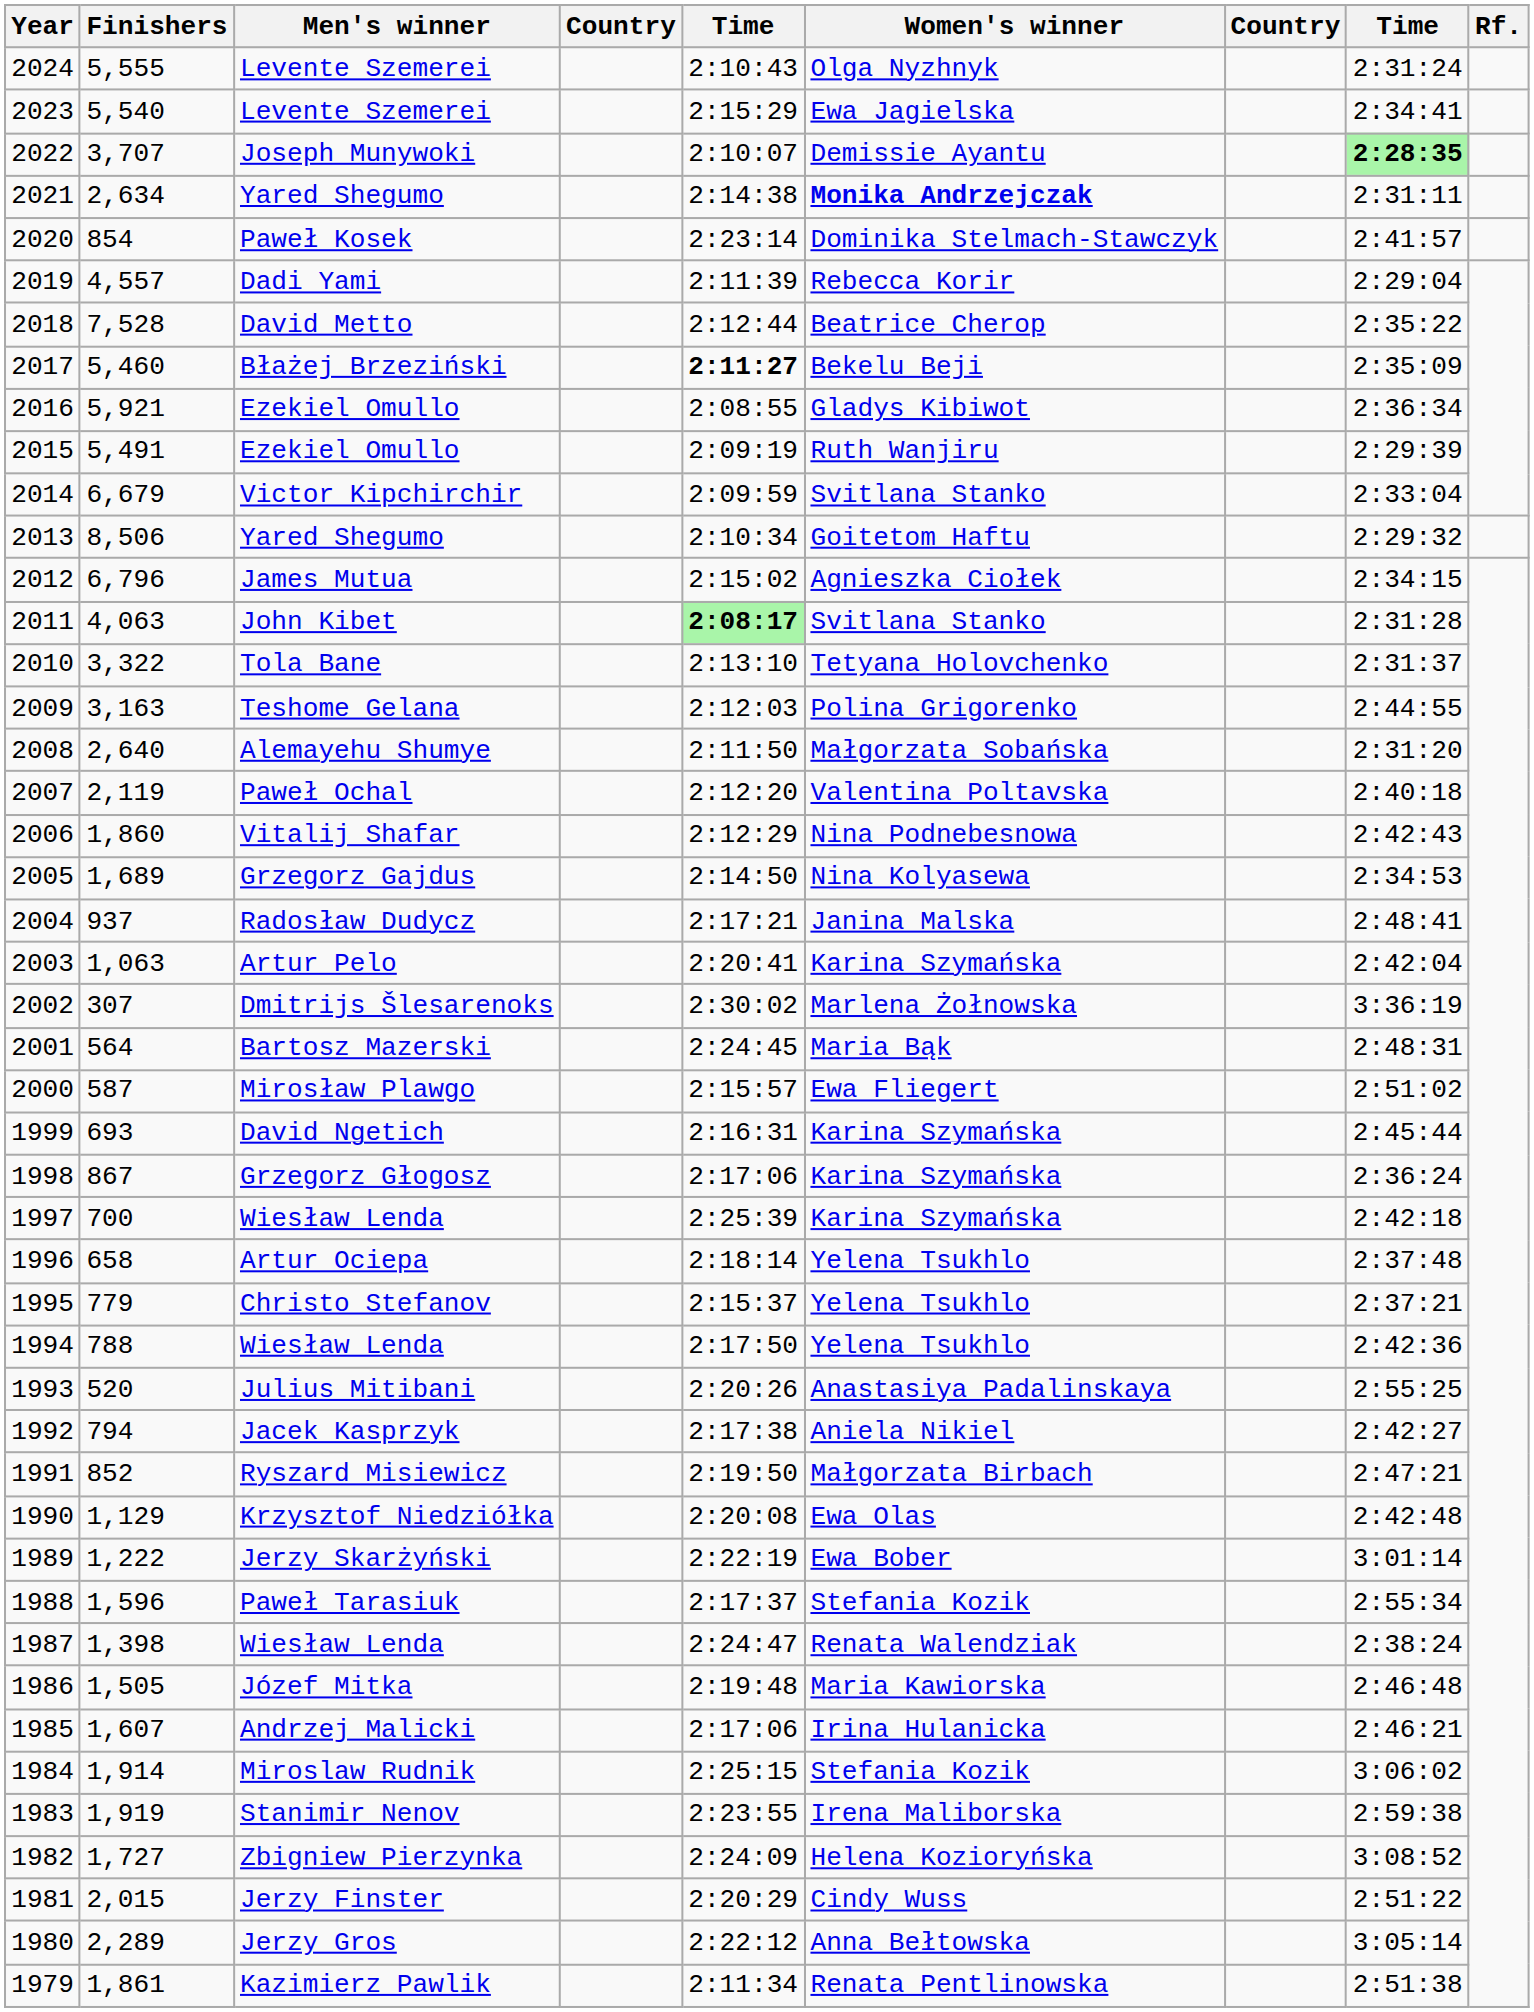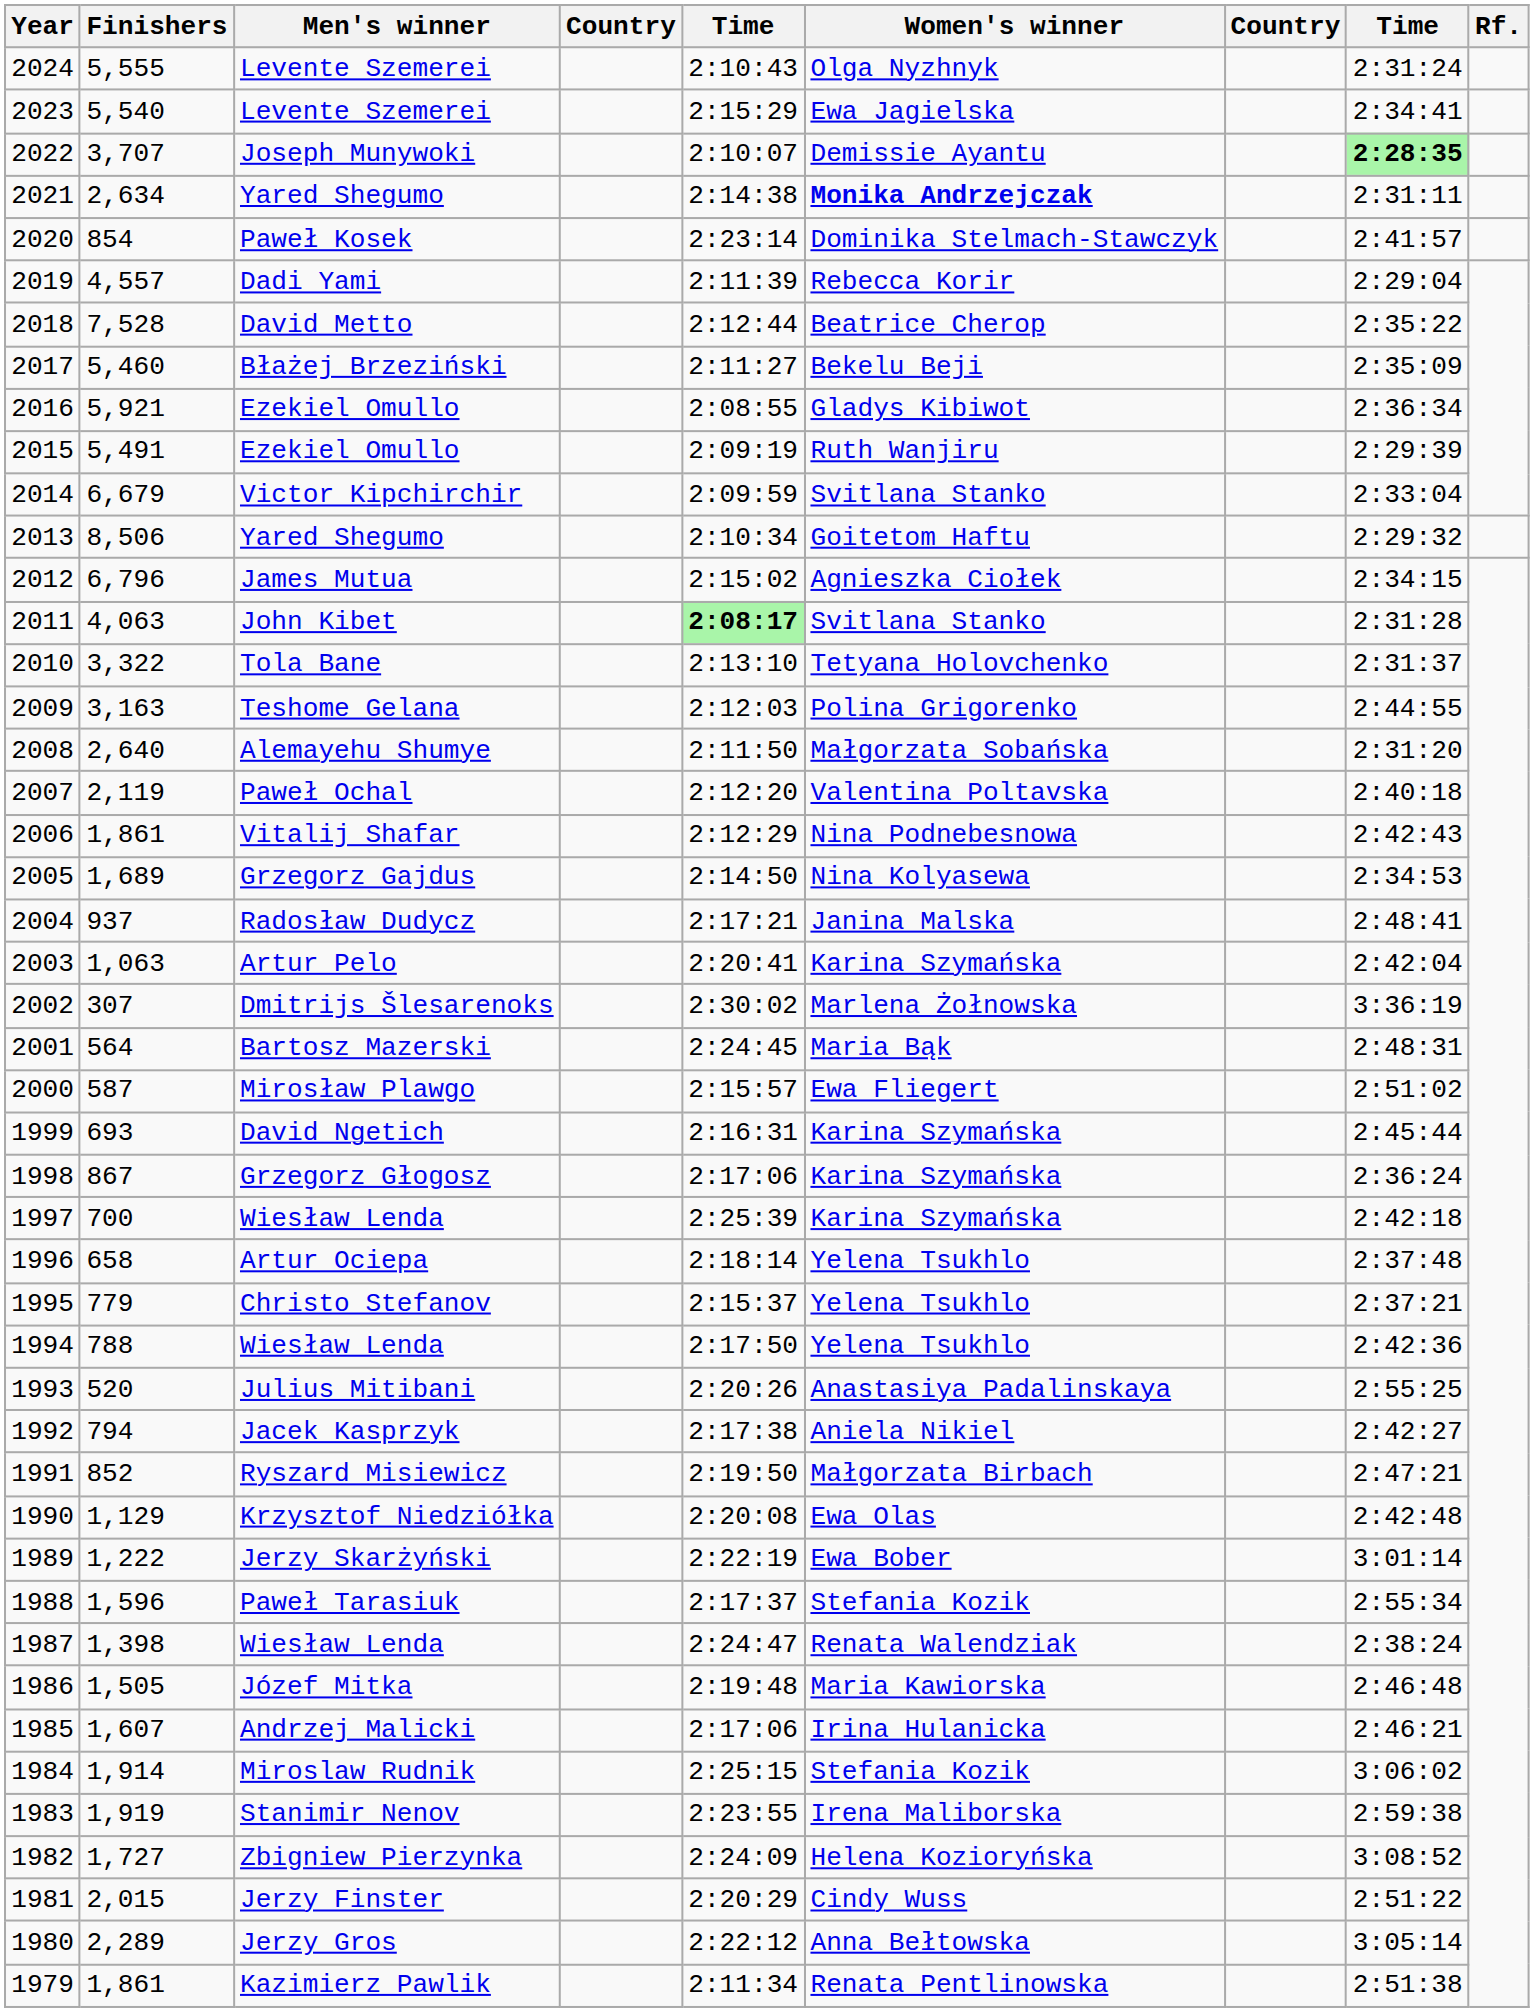 <table class="wikitable sortable">
 <tr>
 <th>Year</th>
 <th>Finishers</th>
 <th>Men's winner</th>
 <th>Country</th>
 <th>Time</th>
 <th>Women's winner</th>
 <th>Country</th>
 <th>Time</th>
 <th class="unsortable">Rf.</th>
 </tr>
 <tr>
 <td align="center">2024</td>
 <td>5,555</td>
 <td><a href='#'>Levente Szemerei</a></td>
 <td></td>
 <td>2:10:43</td>
 <td><a href='#'>Olga Nyzhnyk</a></td>
 <td></td>
 <td>2:31:24</td>
 <td></td>
 </tr>
 <tr>
 <td align="center">2023</td>
 <td>5,540</td>
 <td><a href='#'>Levente Szemerei</a></td>
 <td></td>
 <td>2:15:29</td>
 <td><a href='#'>Ewa Jagielska</a></td>
 <td></td>
 <td>2:34:41</td>
 <td></td>
 </tr>
 <tr>
 <td align="center">2022</td>
 <td>3,707</td>
 <td><a href='#'>Joseph Munywoki</a></td>
 <td></td>
 <td>2:10:07 </td>
 <td><a href='#'>Demissie Ayantu</a></td>
 <td></td>
 <td bgcolor=#A9F5A9><strong>2:28:35</strong> </td>
 <td></td>
 </tr>
 <tr>
 <td align="center">2021</td>
 <td>2,634</td>
 <td><a href='#'>Yared Shegumo</a></td>
 <td></td>
 <td>2:14:38 </td>
 <td><strong><a href='#'>Monika Andrzejczak</a></strong></td>
 <td></td>
 <td>2:31:11 </td>
 <td></td>
 </tr>
 <tr>
 <td align="center">2020</td>
 <td>854</td>
 <td><a href='#'>Paweł Kosek</a></td>
 <td></td>
 <td>2:23:14</td>
 <td><a href='#'>Dominika Stelmach-Stawczyk</a></td>
 <td></td>
 <td>2:41:57</td>
 <td></td>
 </tr>
 <tr>
 <td align="center">2019</td>
 <td>4,557</td>
 <td><a href='#'>Dadi Yami</a></td>
 <td></td>
 <td>2:11:39</td>
 <td><a href='#'>Rebecca Korir</a></td>
 <td></td>
 <td>2:29:04</td>
 </tr>
 <tr>
 <td align="center">2018</td>
 <td>7,528</td>
 <td><a href='#'>David Metto</a></td>
 <td></td>
 <td>2:12:44</td>
 <td><a href='#'>Beatrice Cherop</a></td>
 <td></td>
 <td>2:35:22</td>
 </tr>
 <tr>
 <td align="center">2017</td>
 <td>5,460</td>
 <td><a href='#'>Błażej Brzeziński</a></td>
 <td></td>
-<td><strong>2:11:27</strong></td>
+<td>2:11:27</td>
 <td><a href='#'>Bekelu Beji</a></td>
 <td></td>
 <td>2:35:09</td>
 </tr>
 <tr>
 <td align="center">2016</td>
 <td>5,921</td>
 <td><a href='#'>Ezekiel Omullo</a></td>
 <td></td>
 <td>2:08:55</td>
 <td><a href='#'>Gladys Kibiwot</a></td>
 <td></td>
 <td>2:36:34</td>
 </tr>
 <tr>
 <td align="center">2015</td>
 <td>5,491</td>
 <td><a href='#'>Ezekiel Omullo</a></td>
 <td></td>
 <td>2:09:19</td>
 <td><a href='#'>Ruth Wanjiru</a></td>
 <td></td>
 <td>2:29:39</td>
 </tr>
 <tr>
 <td align="center">2014</td>
 <td>6,679</td>
 <td><a href='#'>Victor Kipchirchir</a></td>
 <td></td>
 <td>2:09:59</td>
 <td><a href='#'>Svitlana Stanko</a></td>
 <td></td>
 <td>2:33:04</td>
 </tr>
 <tr>
 <td align="center">2013</td>
 <td>8,506</td>
 <td><a href='#'>Yared Shegumo</a></td>
 <td></td>
 <td>2:10:34</td>
 <td><a href='#'>Goitetom Haftu</a></td>
 <td></td>
 <td>2:29:32</td>
 <td></td>
 </tr>
 <tr>
 <td align="center">2012</td>
 <td>6,796</td>
 <td><a href='#'>James Mutua</a></td>
 <td></td>
 <td>2:15:02</td>
 <td><a href='#'>Agnieszka Ciołek</a></td>
 <td></td>
 <td>2:34:15</td>
 </tr>
 <tr>
 <td align="center">2011</td>
 <td>4,063</td>
 <td><a href='#'>John Kibet</a></td>
 <td></td>
 <td bgcolor=#A9F5A9><strong>2:08:17</strong></td>
 <td><a href='#'>Svitlana Stanko</a></td>
 <td></td>
 <td>2:31:28</td>
 </tr>
 <tr>
 <td align="center">2010</td>
 <td>3,322</td>
 <td><a href='#'>Tola Bane</a></td>
 <td></td>
 <td>2:13:10</td>
 <td><a href='#'>Tetyana Holovchenko</a></td>
 <td></td>
 <td>2:31:37</td>
 </tr>
 <tr>
 <td align="center">2009</td>
 <td>3,163</td>
 <td><a href='#'>Teshome Gelana</a></td>
 <td></td>
 <td>2:12:03</td>
 <td><a href='#'>Polina Grigorenko</a></td>
 <td></td>
 <td>2:44:55</td>
 </tr>
 <tr>
 <td align="center">2008</td>
 <td>2,640</td>
 <td><a href='#'>Alemayehu Shumye</a></td>
 <td></td>
 <td>2:11:50</td>
 <td><a href='#'>Małgorzata Sobańska</a></td>
 <td></td>
 <td>2:31:20</td>
 </tr>
 <tr>
 <td align="center">2007</td>
 <td>2,119</td>
 <td><a href='#'>Paweł Ochal</a></td>
 <td></td>
 <td>2:12:20</td>
 <td><a href='#'>Valentina Poltavska</a></td>
 <td></td>
 <td>2:40:18</td>
 </tr>
 <tr>
 <td align="center">2006</td>
-<td>1,860</td>
+<td>1,861</td>
 <td><a href='#'>Vitalij Shafar</a></td>
 <td></td>
 <td>2:12:29</td>
 <td><a href='#'>Nina Podnebesnowa</a></td>
 <td></td>
 <td>2:42:43</td>
 </tr>
 <tr>
 <td align="center">2005</td>
 <td>1,689</td>
 <td><a href='#'>Grzegorz Gajdus</a></td>
 <td></td>
 <td>2:14:50</td>
 <td><a href='#'>Nina Kolyasewa</a></td>
 <td></td>
 <td>2:34:53</td>
 </tr>
 <tr>
 <td align="center">2004</td>
 <td>937</td>
 <td><a href='#'>Radosław Dudycz</a></td>
 <td></td>
 <td>2:17:21</td>
 <td><a href='#'>Janina Malska</a></td>
 <td></td>
 <td>2:48:41</td>
 </tr>
 <tr>
 <td align="center">2003</td>
 <td>1,063</td>
 <td><a href='#'>Artur Pelo</a></td>
 <td></td>
 <td>2:20:41</td>
 <td><a href='#'>Karina Szymańska</a></td>
 <td></td>
 <td>2:42:04</td>
 </tr>
 <tr>
 <td align="center">2002</td>
 <td>307</td>
 <td><a href='#'>Dmitrijs Šlesarenoks</a></td>
 <td></td>
 <td>2:30:02</td>
 <td><a href='#'>Marlena Żołnowska</a></td>
 <td></td>
 <td>3:36:19</td>
 </tr>
 <tr>
 <td align="center">2001</td>
 <td>564</td>
 <td><a href='#'>Bartosz Mazerski</a></td>
 <td></td>
 <td>2:24:45</td>
 <td><a href='#'>Maria Bąk</a></td>
 <td></td>
 <td>2:48:31</td>
 </tr>
 <tr>
 <td align="center">2000</td>
 <td>587</td>
 <td><a href='#'>Mirosław Plawgo</a></td>
 <td></td>
 <td>2:15:57</td>
 <td><a href='#'>Ewa Fliegert</a></td>
 <td></td>
 <td>2:51:02</td>
 </tr>
 <tr>
 <td align="center">1999</td>
 <td>693</td>
 <td><a href='#'>David Ngetich</a></td>
 <td></td>
 <td>2:16:31</td>
 <td><a href='#'>Karina Szymańska</a></td>
 <td></td>
 <td>2:45:44</td>
 </tr>
 <tr>
 <td align="center">1998</td>
 <td>867</td>
 <td><a href='#'>Grzegorz Głogosz</a></td>
 <td></td>
 <td>2:17:06</td>
 <td><a href='#'>Karina Szymańska</a></td>
 <td></td>
 <td>2:36:24</td>
 </tr>
 <tr>
 <td align="center">1997</td>
 <td>700</td>
 <td><a href='#'>Wiesław Lenda</a></td>
 <td></td>
 <td>2:25:39</td>
 <td><a href='#'>Karina Szymańska</a></td>
 <td></td>
 <td>2:42:18</td>
 </tr>
 <tr>
 <td align="center">1996</td>
 <td>658</td>
 <td><a href='#'>Artur Ociepa</a></td>
 <td></td>
 <td>2:18:14</td>
 <td><a href='#'>Yelena Tsukhlo</a></td>
 <td></td>
 <td>2:37:48</td>
 </tr>
 <tr>
 <td align="center">1995</td>
 <td>779</td>
 <td><a href='#'>Christo Stefanov</a></td>
 <td></td>
 <td>2:15:37</td>
 <td><a href='#'>Yelena Tsukhlo</a></td>
 <td></td>
 <td>2:37:21</td>
 </tr>
 <tr>
 <td align="center">1994</td>
 <td>788</td>
 <td><a href='#'>Wiesław Lenda</a></td>
 <td></td>
 <td>2:17:50</td>
 <td><a href='#'>Yelena Tsukhlo</a></td>
 <td></td>
 <td>2:42:36</td>
 </tr>
 <tr>
 <td align="center">1993</td>
 <td>520</td>
 <td><a href='#'>Julius Mitibani</a></td>
 <td></td>
 <td>2:20:26</td>
 <td><a href='#'>Anastasiya Padalinskaya</a></td>
 <td></td>
 <td>2:55:25</td>
 </tr>
 <tr>
 <td align="center">1992</td>
 <td>794</td>
 <td><a href='#'>Jacek Kasprzyk</a></td>
 <td></td>
 <td>2:17:38</td>
 <td><a href='#'>Aniela Nikiel</a></td>
 <td></td>
 <td>2:42:27</td>
 </tr>
 <tr>
 <td align="center">1991</td>
 <td>852</td>
 <td><a href='#'>Ryszard Misiewicz</a></td>
 <td></td>
 <td>2:19:50</td>
 <td><a href='#'>Małgorzata Birbach</a></td>
 <td></td>
 <td>2:47:21</td>
 </tr>
 <tr>
 <td align="center">1990</td>
 <td>1,129</td>
 <td><a href='#'>Krzysztof Niedziółka</a></td>
 <td></td>
 <td>2:20:08</td>
 <td><a href='#'>Ewa Olas</a></td>
 <td></td>
 <td>2:42:48</td>
 </tr>
 <tr>
 <td align="center">1989</td>
 <td>1,222</td>
 <td><a href='#'>Jerzy Skarżyński</a></td>
 <td></td>
 <td>2:22:19</td>
 <td><a href='#'>Ewa Bober</a></td>
 <td></td>
 <td>3:01:14</td>
 </tr>
 <tr>
 <td align="center">1988</td>
 <td>1,596</td>
 <td><a href='#'>Paweł Tarasiuk</a></td>
 <td></td>
 <td>2:17:37</td>
 <td><a href='#'>Stefania Kozik</a></td>
 <td></td>
 <td>2:55:34</td>
 </tr>
 <tr>
 <td align="center">1987</td>
 <td>1,398</td>
 <td><a href='#'>Wiesław Lenda</a></td>
 <td></td>
 <td>2:24:47</td>
 <td><a href='#'>Renata Walendziak</a></td>
 <td></td>
 <td>2:38:24</td>
 </tr>
 <tr>
 <td align="center">1986</td>
 <td>1,505</td>
 <td><a href='#'>Józef Mitka</a></td>
 <td></td>
 <td>2:19:48</td>
 <td><a href='#'>Maria Kawiorska</a></td>
 <td></td>
 <td>2:46:48</td>
 </tr>
 <tr>
 <td align="center">1985</td>
 <td>1,607</td>
 <td><a href='#'>Andrzej Malicki</a></td>
 <td></td>
 <td>2:17:06</td>
 <td><a href='#'>Irina Hulanicka</a></td>
 <td></td>
 <td>2:46:21</td>
 </tr>
 <tr>
 <td align="center">1984</td>
 <td>1,914</td>
 <td><a href='#'>Miroslaw Rudnik</a></td>
 <td></td>
 <td>2:25:15</td>
 <td><a href='#'>Stefania Kozik</a></td>
 <td></td>
 <td>3:06:02</td>
 </tr>
 <tr>
 <td align="center">1983</td>
 <td>1,919</td>
 <td><a href='#'>Stanimir Nenov</a></td>
 <td></td>
 <td>2:23:55</td>
 <td><a href='#'>Irena Maliborska</a></td>
 <td></td>
 <td>2:59:38</td>
 </tr>
 <tr>
 <td align="center">1982</td>
 <td>1,727</td>
 <td><a href='#'>Zbigniew Pierzynka</a></td>
 <td></td>
 <td>2:24:09</td>
 <td><a href='#'>Helena Kozioryńska</a></td>
 <td></td>
 <td>3:08:52</td>
 </tr>
 <tr>
 <td align="center">1981</td>
 <td>2,015</td>
 <td><a href='#'>Jerzy Finster</a></td>
 <td></td>
 <td>2:20:29</td>
 <td><a href='#'>Cindy Wuss</a></td>
 <td></td>
 <td>2:51:22</td>
 </tr>
 <tr>
 <td align="center">1980</td>
 <td>2,289</td>
 <td><a href='#'>Jerzy Gros</a></td>
 <td></td>
 <td>2:22:12</td>
 <td><a href='#'>Anna Bełtowska</a></td>
 <td></td>
 <td>3:05:14</td>
 </tr>
 <tr>
 <td align="center">1979</td>
 <td>1,861</td>
 <td><a href='#'>Kazimierz Pawlik</a></td>
 <td></td>
 <td>2:11:34</td>
 <td><a href='#'>Renata Pentlinowska</a></td>
 <td></td>
 <td>2:51:38</td>
 </tr>
 </table>
